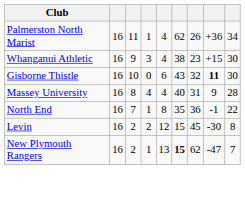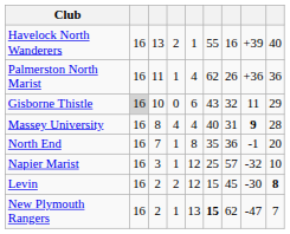 <table class="wikitable sortable" style="text-align:center;">
 <tr>
 <th width=150>Club</th>
 <th width=15></th>
 <th width=15></th>
 <th width=15></th>
 <th width=15></th>
 <th width=15></th>
 <th width=15></th>
 <th width=15></th>
 <th width=15></th>
 </tr>
 <tr>
+<td align=left><a href='#'>Havelock North Wanderers</a></td>
+<td>16</td>
+<td>13</td>
+<td>2</td>
+<td>1</td>
+<td>55</td>
+<td>16</td>
+<td>+39</td>
+<td>40</td>
+</tr>
+<tr>
 <td align=left><a href='#'>Palmerston North Marist</a></td>
 <td>16</td>
 <td>11</td>
 <td>1</td>
 <td>4</td>
 <td>62</td>
 <td>26</td>
 <td>+36</td>
-<td>34</td>
-</tr>
-<tr>
-<td align=left><a href='#'>Whanganui Athletic</a></td>
-<td>16</td>
-<td>9</td>
-<td>3</td>
-<td>4</td>
-<td>38</td>
-<td>23</td>
-<td>+15</td>
-<td>30</td>
+<td>36</td>
 </tr>
 <tr>
 <td align=left><a href='#'>Gisborne Thistle</a></td>
-<td>16</td>
+<td style="background: lightgrey;">16</td>
 <td>10</td>
 <td>0</td>
 <td>6</td>
 <td>43</td>
 <td>32</td>
-<td><strong>11</strong></td>
-<td>30</td>
+<td>11</td>
+<td>29</td>
 </tr>
 <tr>
 <td align=left><a href='#'>Massey University</a></td>
 <td>16</td>
 <td>8</td>
 <td>4</td>
 <td>4</td>
 <td>40</td>
 <td>31</td>
-<td>9</td>
+<td><strong>9</strong></td>
 <td>28</td>
 </tr>
 <tr>
 <td align=left><a href='#'>North End</a></td>
 <td>16</td>
 <td>7</td>
 <td>1</td>
 <td>8</td>
 <td>35</td>
 <td>36</td>
 <td>-1</td>
-<td>22</td>
+<td>20</td>
+</tr>
+<tr>
+<td align=left><a href='#'>Napier Marist</a></td>
+<td>16</td>
+<td>3</td>
+<td>1</td>
+<td>12</td>
+<td>25</td>
+<td>57</td>
+<td>-32</td>
+<td>10</td>
 </tr>
 <tr>
 <td align=left><a href='#'>Levin</a></td>
 <td>16</td>
 <td>2</td>
 <td>2</td>
 <td>12</td>
 <td>15</td>
 <td>45</td>
 <td>-30</td>
-<td>8</td>
+<td><strong>8</strong></td>
 </tr>
 <tr>
 <td align=left><a href='#'>New Plymouth Rangers</a></td>
 <td>16</td>
 <td>2</td>
 <td>1</td>
 <td>13</td>
 <td><strong>15</strong></td>
 <td>62</td>
 <td>-47</td>
 <td>7</td>
 </tr>
 </table>
